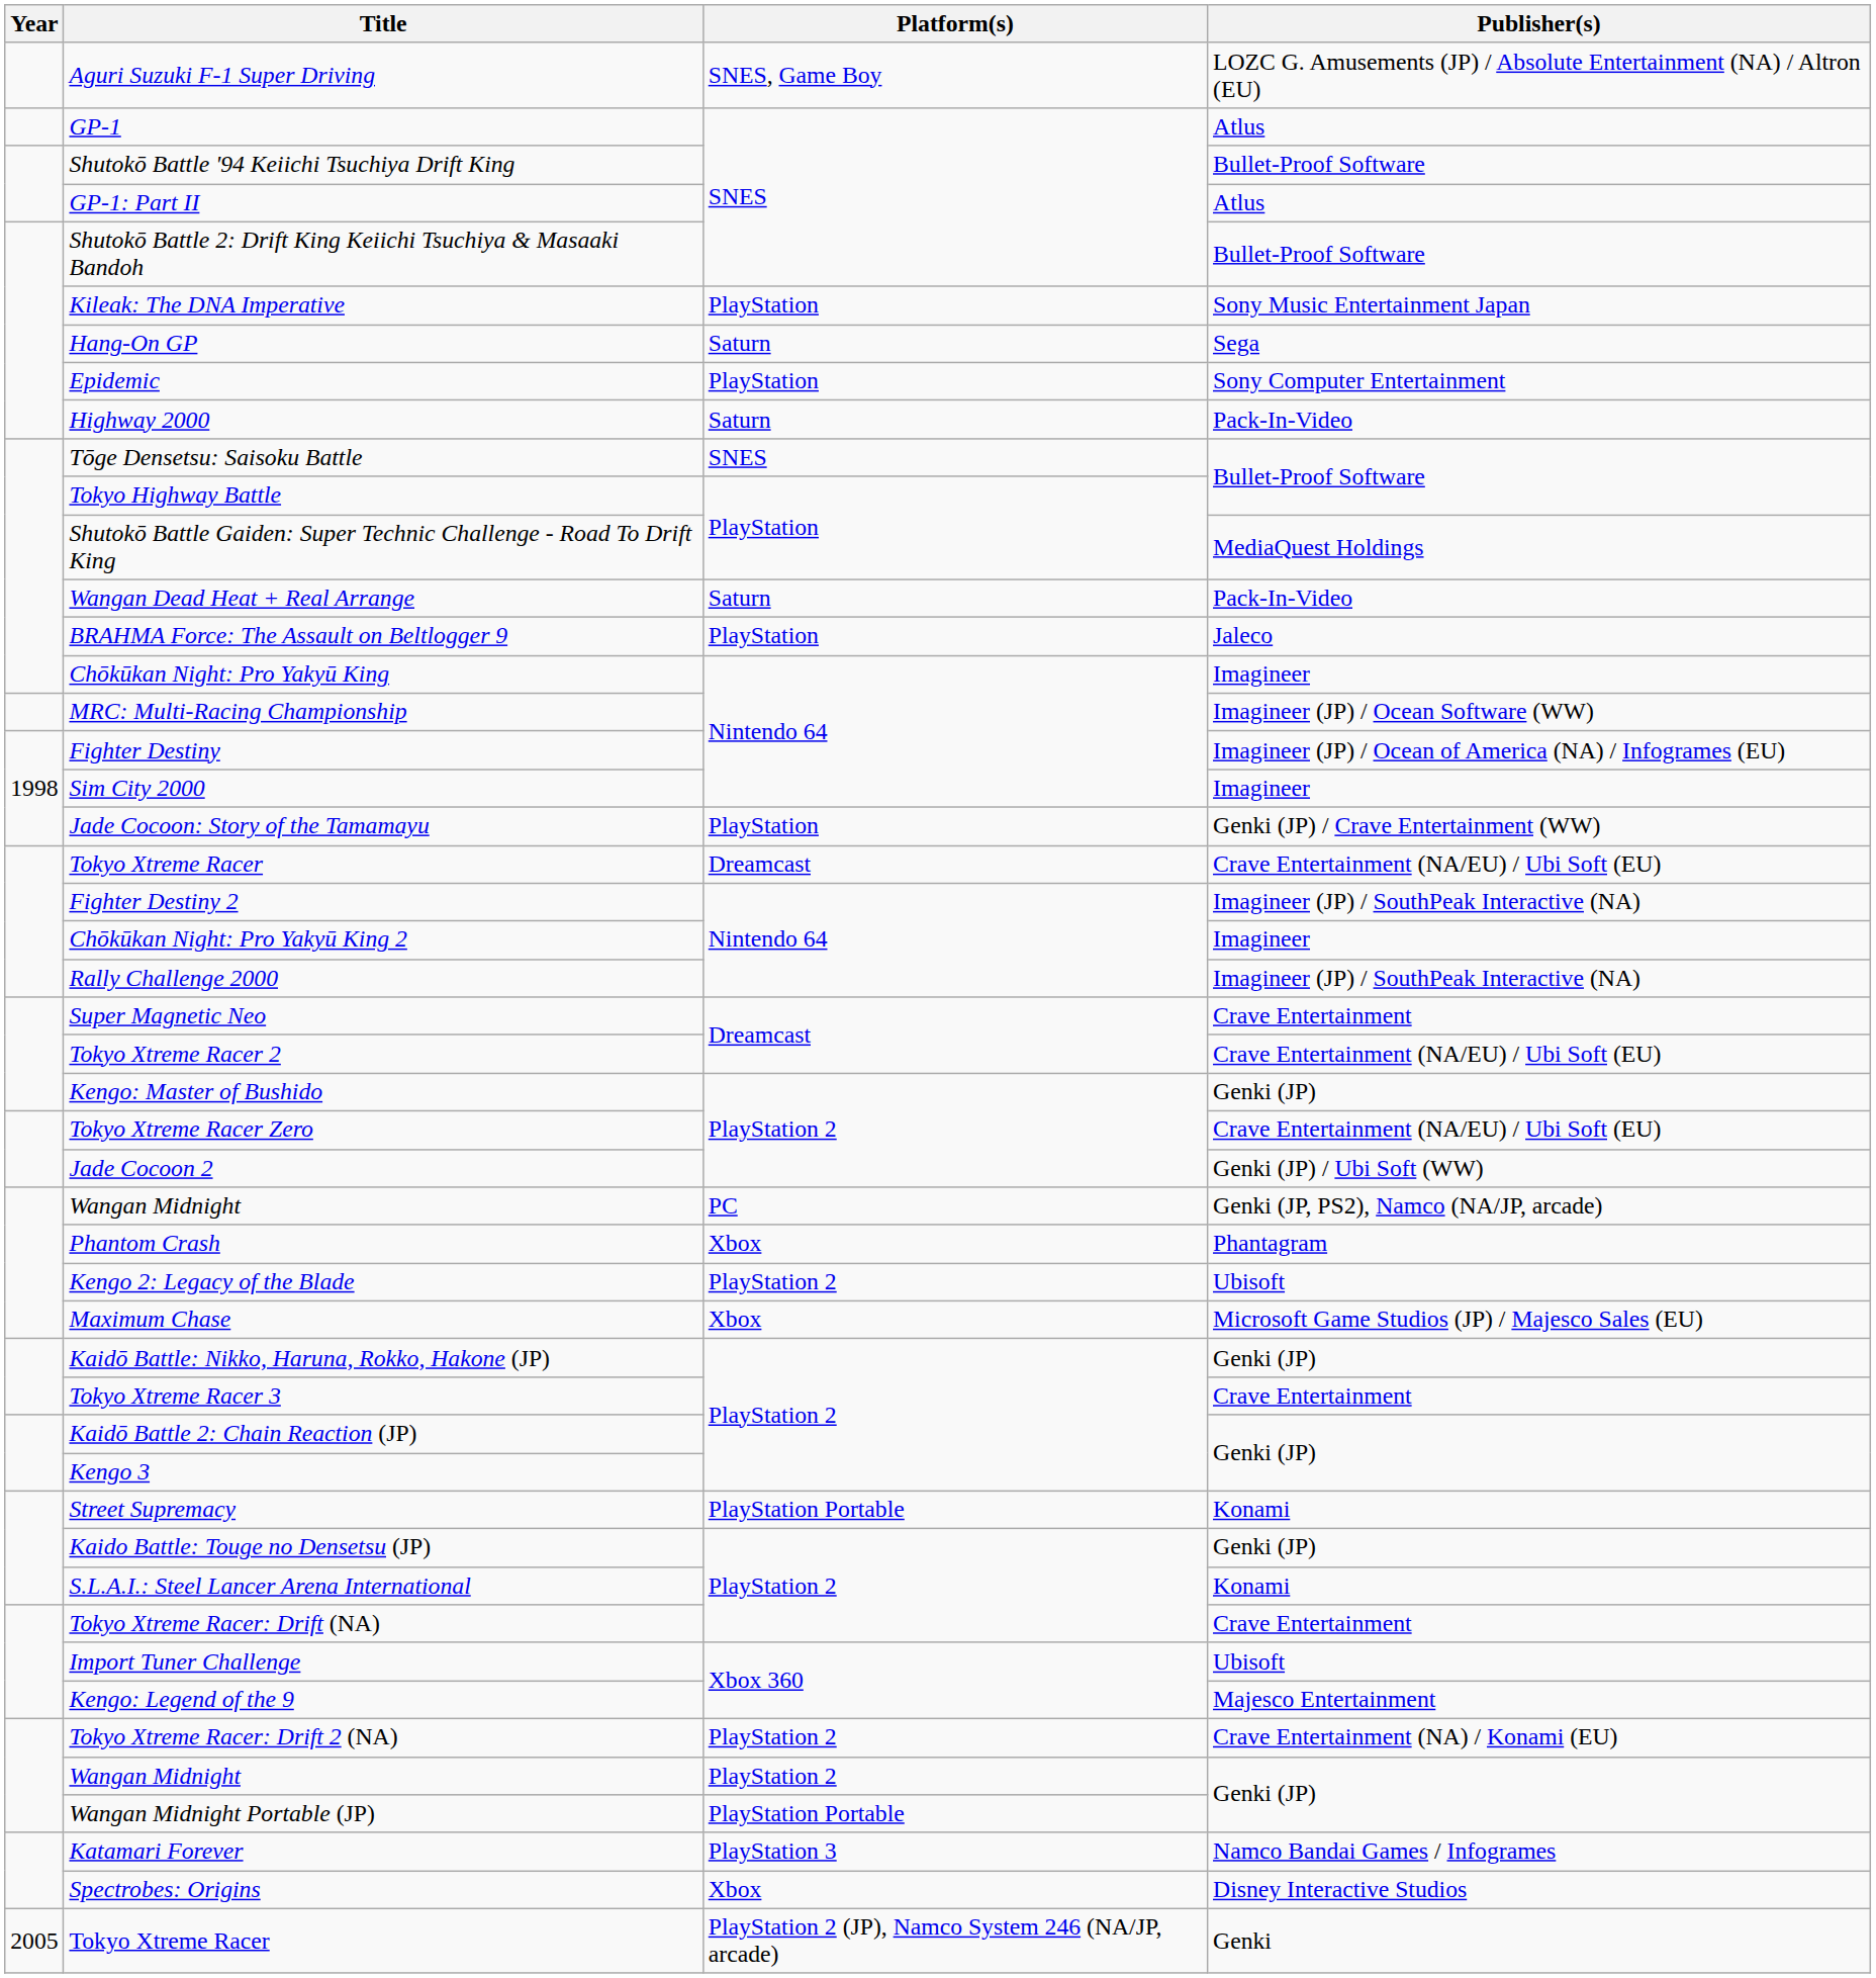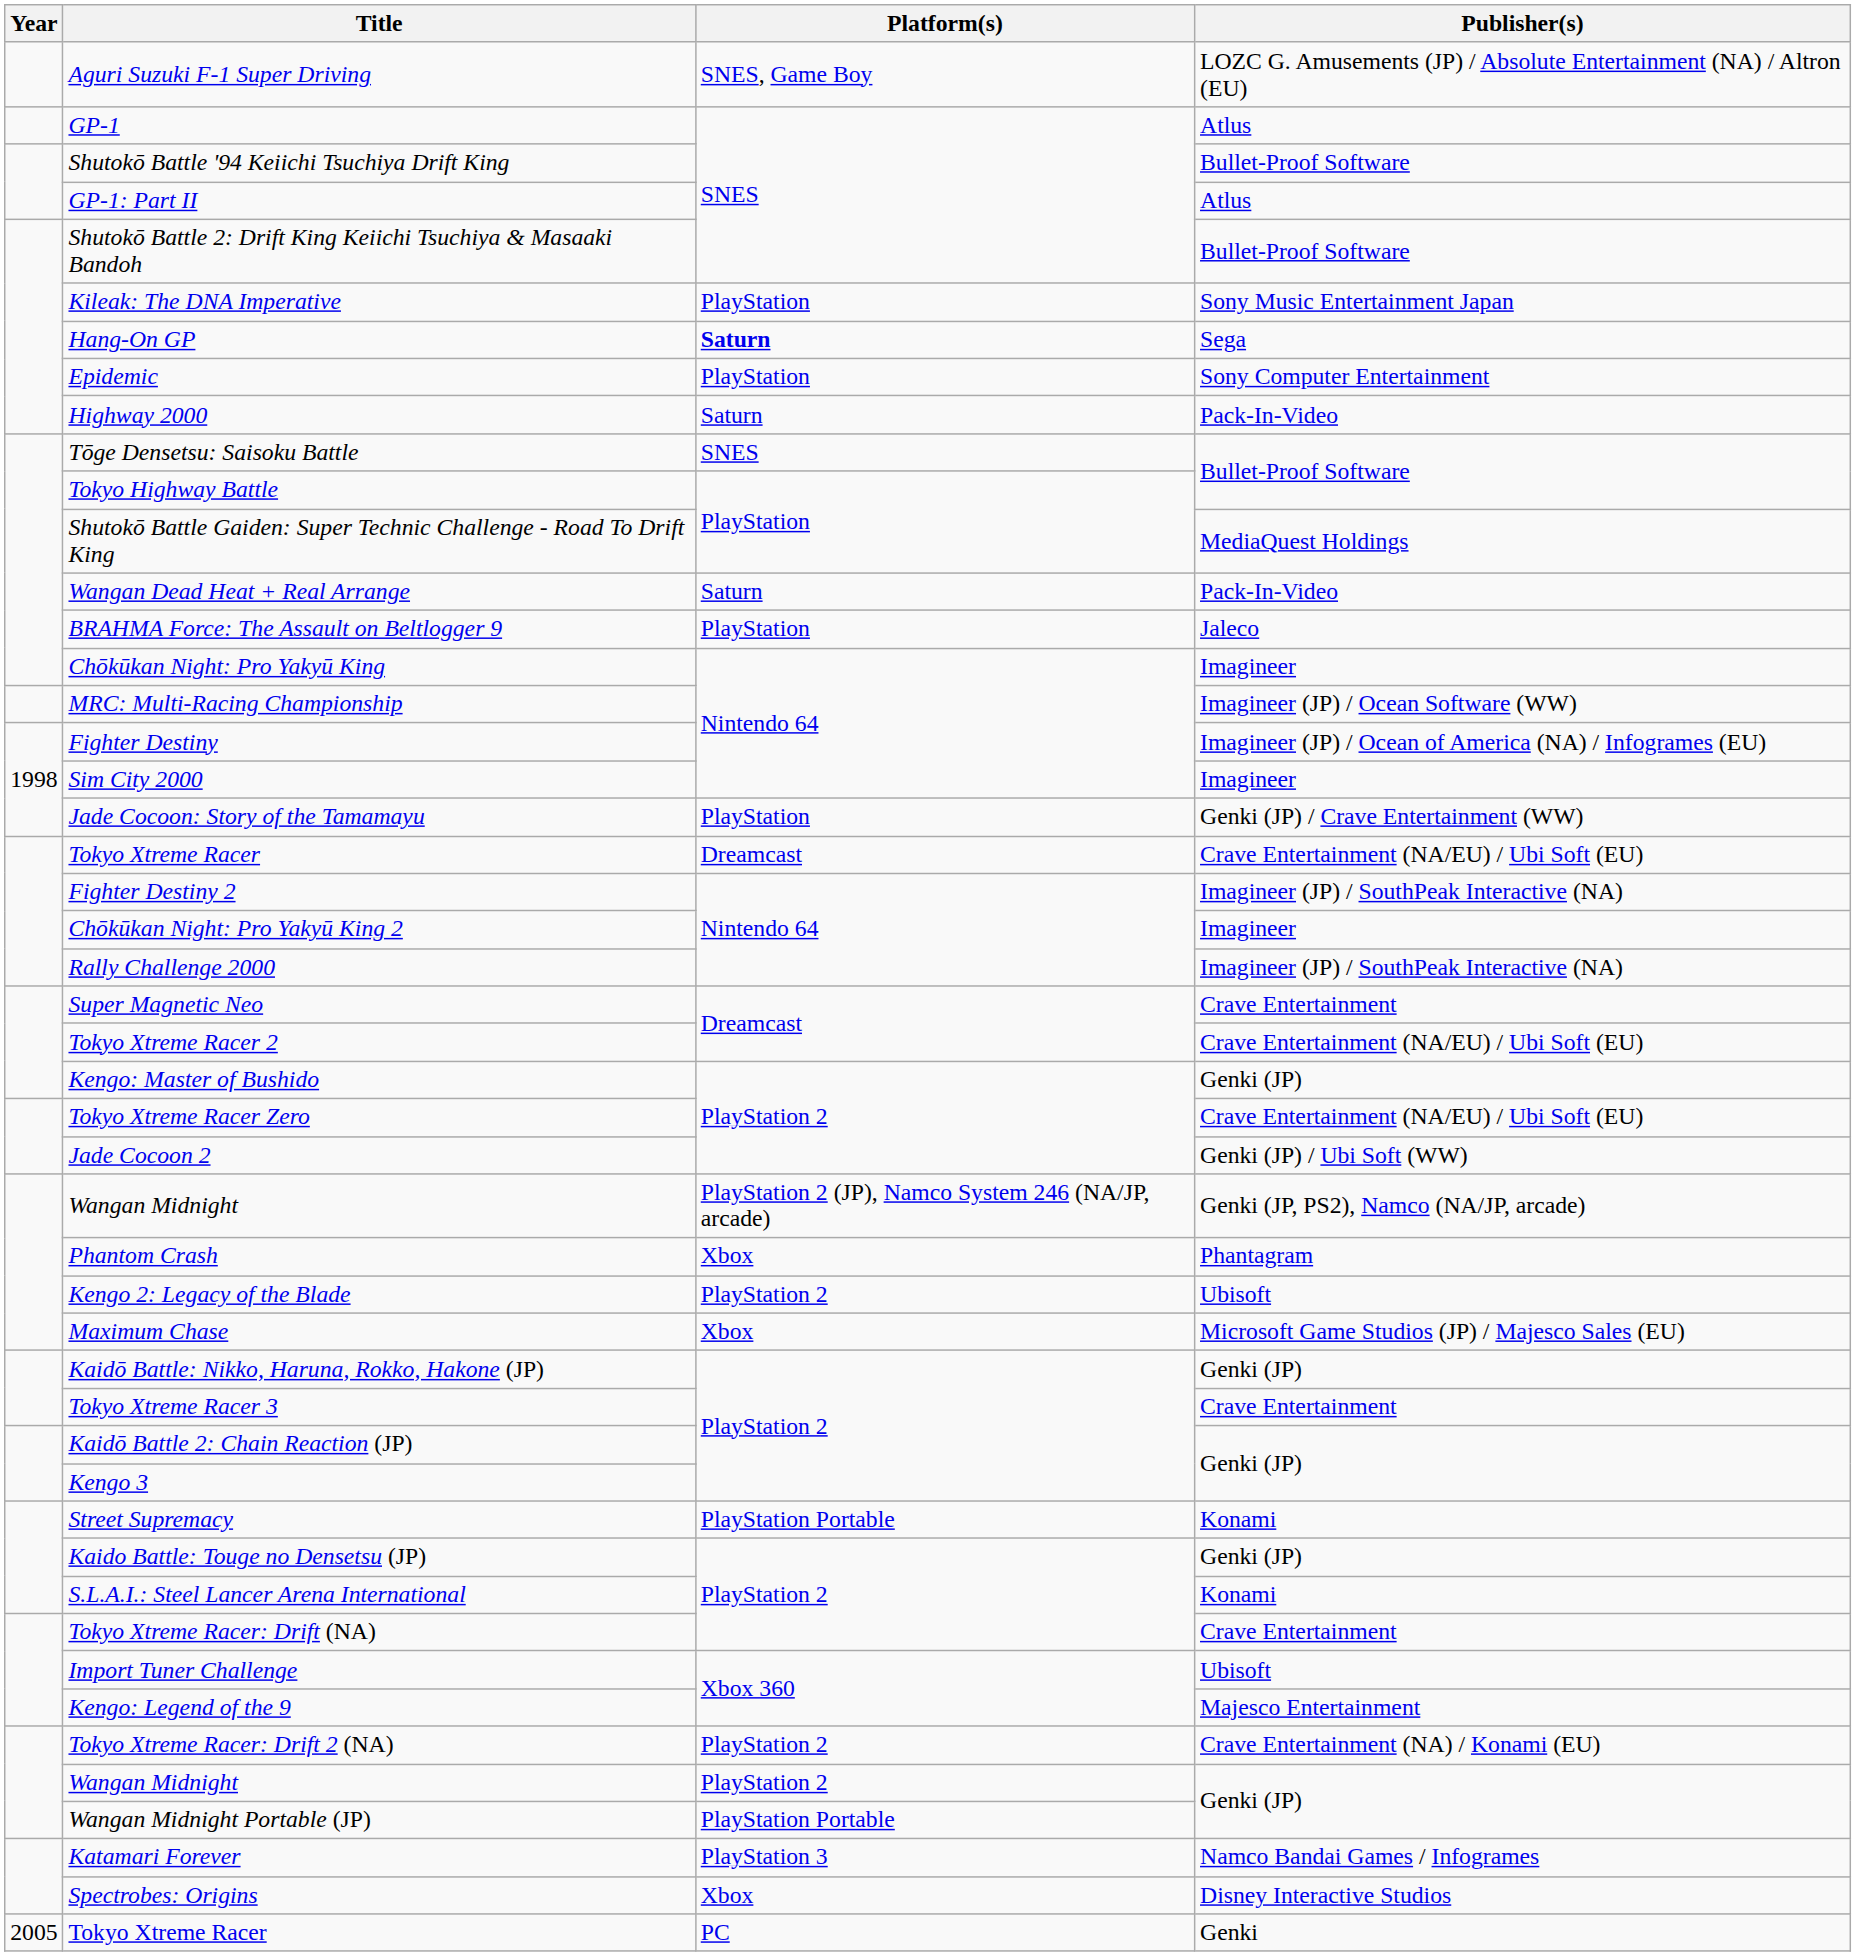 <table class="wikitable sortable">
 <tr>
 <th>Year</th>
 <th>Title</th>
 <th>Platform(s)</th>
 <th>Publisher(s)</th>
 </tr>
 <tr>
 <td rowspan="1"></td>
 <td><em><a href='#'>Aguri Suzuki F-1 Super Driving</a></em></td>
 <td><a href='#'>SNES</a>, <a href='#'>Game Boy</a></td>
 <td>LOZC G. Amusements (JP) / <a href='#'>Absolute Entertainment</a> (NA) / Altron (EU)</td>
 </tr>
 <tr>
 <td rowspan="1"></td>
 <td><em><a href='#'>GP-1</a></em></td>
 <td rowspan="4"><a href='#'>SNES</a></td>
 <td><a href='#'>Atlus</a></td>
 </tr>
 <tr>
 <td rowspan="2"></td>
 <td><em>Shutokō Battle '94 Keiichi Tsuchiya Drift King</em></td>
 <td><a href='#'>Bullet-Proof Software</a></td>
 </tr>
 <tr>
 <td><em><a href='#'>GP-1: Part II</a></em></td>
 <td><a href='#'>Atlus</a></td>
 </tr>
 <tr>
 <td rowspan="5"></td>
 <td><em>Shutokō Battle 2: Drift King Keiichi Tsuchiya & Masaaki Bandoh</em></td>
 <td><a href='#'>Bullet-Proof Software</a></td>
 </tr>
 <tr>
 <td><em><a href='#'>Kileak: The DNA Imperative</a></em></td>
 <td><a href='#'>PlayStation</a></td>
 <td><a href='#'>Sony Music Entertainment Japan</a></td>
 </tr>
 <tr>
 <td><em><a href='#'>Hang-On GP</a></em></td>
-<td><a href='#'>Saturn</a></td>
+<td><strong><a href='#'>Saturn</a></strong></td>
 <td><a href='#'>Sega</a></td>
 </tr>
 <tr>
 <td><em><a href='#'>Epidemic</a></em></td>
 <td><a href='#'>PlayStation</a></td>
 <td><a href='#'>Sony Computer Entertainment</a></td>
 </tr>
 <tr>
 <td><em><a href='#'>Highway 2000</a></em></td>
 <td><a href='#'>Saturn</a></td>
 <td><a href='#'>Pack-In-Video</a></td>
 </tr>
 <tr>
 <td rowspan="6"></td>
 <td><em>Tōge Densetsu: Saisoku Battle</em></td>
 <td><a href='#'>SNES</a></td>
 <td rowspan="2"><a href='#'>Bullet-Proof Software</a></td>
 </tr>
 <tr>
 <td><em><a href='#'>Tokyo Highway Battle</a></em></td>
 <td rowspan="2"><a href='#'>PlayStation</a></td>
 </tr>
 <tr>
 <td><em>Shutokō Battle Gaiden: Super Technic Challenge - Road To Drift King</em></td>
 <td><a href='#'>MediaQuest Holdings</a></td>
 </tr>
 <tr>
 <td><em><a href='#'>Wangan Dead Heat + Real Arrange</a></em></td>
 <td><a href='#'>Saturn</a></td>
 <td><a href='#'>Pack-In-Video</a></td>
 </tr>
 <tr>
 <td><em><a href='#'>BRAHMA Force: The Assault on Beltlogger 9</a></em></td>
 <td><a href='#'>PlayStation</a></td>
 <td><a href='#'>Jaleco</a></td>
 </tr>
 <tr>
 <td><em><a href='#'>Chōkūkan Night: Pro Yakyū King</a></em></td>
 <td rowspan="4"><a href='#'>Nintendo 64</a></td>
 <td><a href='#'>Imagineer</a></td>
 </tr>
 <tr>
 <td rowspan="1"></td>
 <td><em><a href='#'>MRC: Multi-Racing Championship</a></em></td>
 <td><a href='#'>Imagineer</a> (JP) / <a href='#'>Ocean Software</a> (WW)</td>
 </tr>
 <tr>
 <td rowspan="3">1998</td>
 <td><em><a href='#'>Fighter Destiny</a></em></td>
 <td><a href='#'>Imagineer</a> (JP) / <a href='#'>Ocean of America</a> (NA) / <a href='#'>Infogrames</a> (EU)</td>
 </tr>
 <tr>
 <td><em><a href='#'>Sim City 2000</a></em></td>
 <td><a href='#'>Imagineer</a></td>
 </tr>
 <tr>
 <td><em><a href='#'>Jade Cocoon: Story of the Tamamayu</a></em></td>
 <td><a href='#'>PlayStation</a></td>
 <td>Genki (JP) / <a href='#'>Crave Entertainment</a> (WW)</td>
 </tr>
 <tr>
 <td rowspan="4"></td>
 <td><em><a href='#'>Tokyo Xtreme Racer</a></em></td>
 <td><a href='#'>Dreamcast</a></td>
 <td><a href='#'>Crave Entertainment</a> (NA/EU) / <a href='#'>Ubi Soft</a> (EU)</td>
 </tr>
 <tr>
 <td><em><a href='#'>Fighter Destiny 2</a></em></td>
 <td rowspan="3"><a href='#'>Nintendo 64</a></td>
 <td><a href='#'>Imagineer</a> (JP) / <a href='#'>SouthPeak Interactive</a> (NA)</td>
 </tr>
 <tr>
 <td><em><a href='#'>Chōkūkan Night: Pro Yakyū King 2</a></em></td>
 <td><a href='#'>Imagineer</a></td>
 </tr>
 <tr>
 <td><em><a href='#'>Rally Challenge 2000</a></em></td>
 <td><a href='#'>Imagineer</a> (JP) / <a href='#'>SouthPeak Interactive</a> (NA)</td>
 </tr>
 <tr>
 <td rowspan="3"></td>
 <td><em><a href='#'>Super Magnetic Neo</a></em></td>
 <td rowspan="2"><a href='#'>Dreamcast</a></td>
 <td><a href='#'>Crave Entertainment</a></td>
 </tr>
 <tr>
 <td><em><a href='#'>Tokyo Xtreme Racer 2</a></em></td>
 <td><a href='#'>Crave Entertainment</a> (NA/EU) / <a href='#'>Ubi Soft</a> (EU)</td>
 </tr>
 <tr>
 <td><em><a href='#'>Kengo: Master of Bushido</a></em></td>
 <td rowspan="3"><a href='#'>PlayStation 2</a></td>
 <td>Genki (JP)</td>
 </tr>
 <tr>
 <td rowspan="2"></td>
 <td><em><a href='#'>Tokyo Xtreme Racer Zero</a></em></td>
 <td><a href='#'>Crave Entertainment</a> (NA/EU) / <a href='#'>Ubi Soft</a> (EU)</td>
 </tr>
 <tr>
 <td><em><a href='#'>Jade Cocoon 2</a></em></td>
 <td>Genki (JP) / <a href='#'>Ubi Soft</a> (WW)</td>
 </tr>
 <tr>
 <td rowspan="4"></td>
 <td><em>Wangan Midnight</em></td>
-<td><a href='#'>PC</a></td>
+<td><a href='#'>PlayStation 2</a> (JP), <a href='#'>Namco System 246</a> (NA/JP, arcade)</td>
 <td>Genki (JP, PS2), <a href='#'>Namco</a> (NA/JP, arcade)</td>
 </tr>
 <tr>
 <td><em><a href='#'>Phantom Crash</a></em></td>
 <td><a href='#'>Xbox</a></td>
 <td><a href='#'>Phantagram</a></td>
 </tr>
 <tr>
 <td><em><a href='#'>Kengo 2: Legacy of the Blade</a></em></td>
 <td><a href='#'>PlayStation 2</a></td>
 <td><a href='#'>Ubisoft</a></td>
 </tr>
 <tr>
 <td><em><a href='#'>Maximum Chase</a></em></td>
 <td><a href='#'>Xbox</a></td>
 <td><a href='#'>Microsoft Game Studios</a> (JP) / <a href='#'>Majesco Sales</a> (EU)</td>
 </tr>
 <tr>
 <td rowspan="2"></td>
 <td><em><a href='#'>Kaidō Battle: Nikko, Haruna, Rokko, Hakone</a></em> (JP)</td>
 <td rowspan="4"><a href='#'>PlayStation 2</a></td>
 <td>Genki (JP)</td>
 </tr>
 <tr>
 <td><em><a href='#'>Tokyo Xtreme Racer 3</a></em></td>
 <td><a href='#'>Crave Entertainment</a></td>
 </tr>
 <tr>
 <td rowspan="2"></td>
 <td><em><a href='#'>Kaidō Battle 2: Chain Reaction</a></em> (JP)</td>
 <td rowspan="2">Genki (JP)</td>
 </tr>
 <tr>
 <td><em><a href='#'>Kengo 3</a></em></td>
 </tr>
 <tr>
 <td rowspan="3"></td>
 <td><em><a href='#'>Street Supremacy</a></em></td>
 <td><a href='#'>PlayStation Portable</a></td>
 <td><a href='#'>Konami</a></td>
 </tr>
 <tr>
 <td><em><a href='#'>Kaido Battle: Touge no Densetsu</a></em> (JP)</td>
 <td rowspan="3"><a href='#'>PlayStation 2</a></td>
 <td>Genki (JP)</td>
 </tr>
 <tr>
 <td><em><a href='#'>S.L.A.I.: Steel Lancer Arena International</a></em></td>
 <td><a href='#'>Konami</a></td>
 </tr>
 <tr>
 <td rowspan="3"></td>
 <td><em><a href='#'>Tokyo Xtreme Racer: Drift</a></em> (NA)</td>
 <td><a href='#'>Crave Entertainment</a></td>
 </tr>
 <tr>
 <td><em><a href='#'>Import Tuner Challenge</a></em></td>
 <td rowspan="2"><a href='#'>Xbox 360</a></td>
 <td><a href='#'>Ubisoft</a></td>
 </tr>
 <tr>
 <td><em><a href='#'>Kengo: Legend of the 9</a></em></td>
 <td><a href='#'>Majesco Entertainment</a></td>
 </tr>
 <tr>
 <td rowspan="3"></td>
 <td><em><a href='#'>Tokyo Xtreme Racer: Drift 2</a></em> (NA)</td>
 <td><a href='#'>PlayStation 2</a></td>
 <td><a href='#'>Crave Entertainment</a> (NA) / <a href='#'>Konami</a> (EU)</td>
 </tr>
 <tr>
 <td><em><a href='#'>Wangan Midnight</a></em></td>
 <td><a href='#'>PlayStation 2</a></td>
 <td rowspan="2">Genki (JP)</td>
 </tr>
 <tr>
 <td><em>Wangan Midnight Portable</em> (JP)</td>
 <td><a href='#'>PlayStation Portable</a></td>
 </tr>
 <tr>
 <td rowspan="2"></td>
 <td><em><a href='#'>Katamari Forever</a></em></td>
 <td><a href='#'>PlayStation 3</a></td>
 <td><a href='#'>Namco Bandai Games</a> / <a href='#'>Infogrames</a></td>
 </tr>
 <tr>
 <td><em><a href='#'>Spectrobes: Origins</a></em></td>
 <td><a href='#'>Xbox</a></td>
 <td><a href='#'>Disney Interactive Studios</a></td>
 </tr>
 <tr>
 <td>2005</td>
 <td><a href='#'>Tokyo Xtreme Racer</a></td>
-<td><a href='#'>PlayStation 2</a> (JP), <a href='#'>Namco System 246</a> (NA/JP, arcade)</td>
+<td><a href='#'>PC</a></td>
 <td>Genki</td>
 </tr>
 </table>
